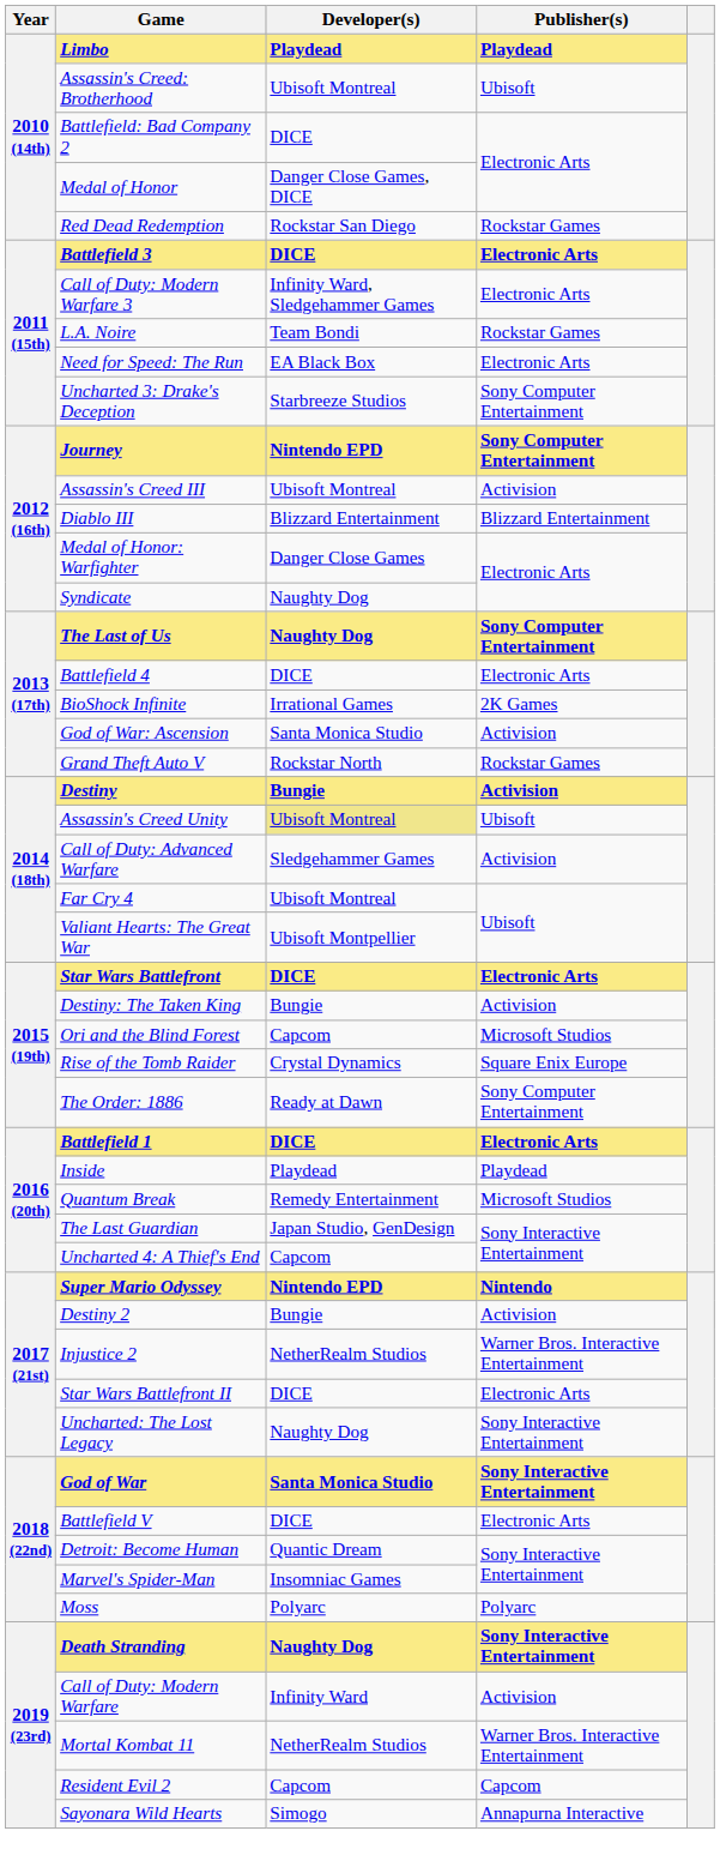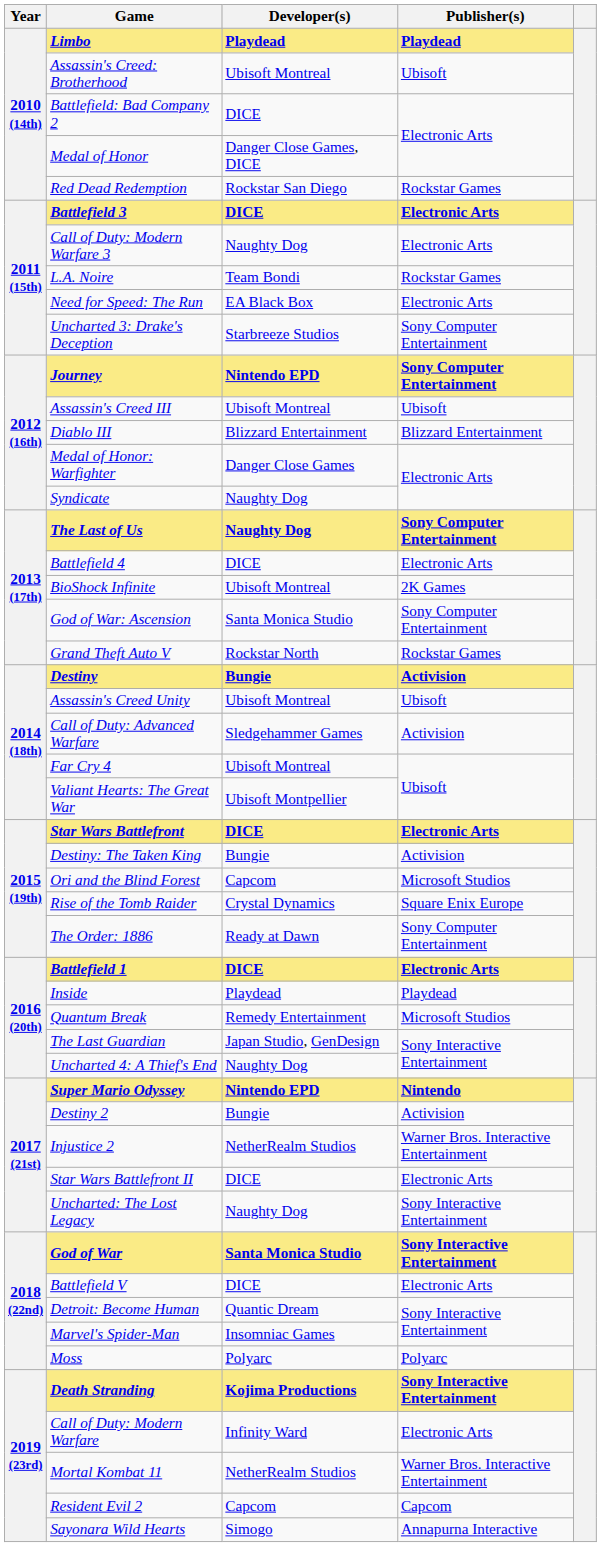 <table class="wikitable sortable" style="width:100%;">
 <tr style="background:#bebebe">
 <th scope="col" style="width:6%;">Year</th>
 <th scope="col" style="width:30%;">Game</th>
 <th scope="col" style="width:30%;">Developer(s)</th>
 <th scope="col" style="width:30%;">Publisher(s)</th>
 <th scope="col" style="width:4%;" class="unsortable"></th>
 </tr>
 <tr>
 <th scope="row" rowspan="5" style="text-align:center"><a href='#'>2010</a> <br><small><a href='#'>(14th)</a> </small></th>
 <td style="background:#FAEB86"><strong><em><a href='#'>Limbo</a></em></strong></td>
 <td style="background:#FAEB86"><strong><a href='#'>Playdead</a></strong></td>
 <td style="background:#FAEB86"><strong><a href='#'>Playdead</a></strong></td>
 <th scope="row" rowspan="5" style="text-align;center;"></th>
 </tr>
 <tr>
 <td><em><a href='#'>Assassin's Creed: Brotherhood</a></em></td>
 <td><a href='#'>Ubisoft Montreal</a></td>
 <td><a href='#'>Ubisoft</a></td>
 </tr>
 <tr>
 <td><em><a href='#'>Battlefield: Bad Company 2</a></em></td>
 <td><a href='#'>DICE</a></td>
 <td rowspan="2"><a href='#'>Electronic Arts</a></td>
 </tr>
 <tr>
 <td><em><a href='#'>Medal of Honor</a></em></td>
 <td><a href='#'>Danger Close Games</a>, <a href='#'>DICE</a></td>
 </tr>
 <tr>
 <td><em><a href='#'>Red Dead Redemption</a></em></td>
 <td><a href='#'>Rockstar San Diego</a></td>
 <td><a href='#'>Rockstar Games</a></td>
 </tr>
 <tr>
 <th scope="row" rowspan="5" style="text-align:center"><a href='#'>2011</a> <br><small><a href='#'>(15th)</a> </small></th>
 <td style="background:#FAEB86"><strong><em><a href='#'>Battlefield 3</a></em></strong></td>
 <td style="background:#FAEB86"><strong><a href='#'>DICE</a></strong></td>
 <td style="background:#FAEB86"><strong><a href='#'>Electronic Arts</a></strong></td>
 <th scope="row" rowspan="5" style="text-align;center;"></th>
 </tr>
 <tr>
 <td><em><a href='#'>Call of Duty: Modern Warfare 3</a></em></td>
-<td><a href='#'>Infinity Ward</a>, <a href='#'>Sledgehammer Games</a></td>
+<td><a href='#'>Naughty Dog</a></td>
 <td><a href='#'>Electronic Arts</a></td>
 </tr>
 <tr>
 <td><em><a href='#'>L.A. Noire</a></em></td>
 <td><a href='#'>Team Bondi</a></td>
 <td><a href='#'>Rockstar Games</a></td>
 </tr>
 <tr>
 <td><em><a href='#'>Need for Speed: The Run</a></em></td>
 <td><a href='#'>EA Black Box</a></td>
 <td><a href='#'>Electronic Arts</a></td>
 </tr>
 <tr>
 <td><em><a href='#'>Uncharted 3: Drake's Deception</a></em></td>
 <td><a href='#'>Starbreeze Studios</a></td>
 <td><a href='#'>Sony Computer Entertainment</a></td>
 </tr>
 <tr>
 <th scope="row" rowspan="5" style="text-align:center"><a href='#'>2012</a> <br><small><a href='#'>(16th)</a> </small></th>
 <td style="background:#FAEB86"><strong><em><a href='#'>Journey</a></em></strong></td>
 <td style="background:#FAEB86"><strong><a href='#'>Nintendo EPD</a></strong></td>
 <td style="background:#FAEB86"><strong><a href='#'>Sony Computer Entertainment</a></strong></td>
 <th scope="row" rowspan="5" style="text-align;center;"></th>
 </tr>
 <tr>
 <td><em><a href='#'>Assassin's Creed III</a></em></td>
 <td><a href='#'>Ubisoft Montreal</a></td>
-<td><a href='#'>Activision</a></td>
+<td><a href='#'>Ubisoft</a></td>
 </tr>
 <tr>
 <td><em><a href='#'>Diablo III</a></em></td>
 <td><a href='#'>Blizzard Entertainment</a></td>
 <td><a href='#'>Blizzard Entertainment</a></td>
 </tr>
 <tr>
 <td><em><a href='#'>Medal of Honor: Warfighter</a></em></td>
 <td><a href='#'>Danger Close Games</a></td>
 <td rowspan="2"><a href='#'>Electronic Arts</a></td>
 </tr>
 <tr>
 <td><em><a href='#'>Syndicate</a></em></td>
 <td><a href='#'>Naughty Dog</a></td>
 </tr>
 <tr>
 <th scope="row" rowspan="5" style="text-align:center"><a href='#'>2013</a> <br><small><a href='#'>(17th)</a> </small></th>
 <td style="background:#FAEB86"><strong><em><a href='#'>The Last of Us</a></em></strong></td>
 <td style="background:#FAEB86"><strong><a href='#'>Naughty Dog</a></strong></td>
 <td style="background:#FAEB86"><strong><a href='#'>Sony Computer Entertainment</a></strong></td>
 <th scope="row" rowspan="5" style="text-align;center;"></th>
 </tr>
 <tr>
 <td><em><a href='#'>Battlefield 4</a></em></td>
 <td><a href='#'>DICE</a></td>
 <td><a href='#'>Electronic Arts</a></td>
 </tr>
 <tr>
 <td><em><a href='#'>BioShock Infinite</a></em></td>
-<td><a href='#'>Irrational Games</a></td>
+<td><a href='#'>Ubisoft Montreal</a></td>
 <td><a href='#'>2K Games</a></td>
 </tr>
 <tr>
 <td><em><a href='#'>God of War: Ascension</a></em></td>
 <td><a href='#'>Santa Monica Studio</a></td>
-<td><a href='#'>Activision</a></td>
+<td><a href='#'>Sony Computer Entertainment</a></td>
 </tr>
 <tr>
 <td><em><a href='#'>Grand Theft Auto V</a></em></td>
 <td><a href='#'>Rockstar North</a></td>
 <td><a href='#'>Rockstar Games</a></td>
 </tr>
 <tr>
 <th scope="row" rowspan="5" style="text-align:center"><a href='#'>2014</a> <br><small><a href='#'>(18th)</a> </small></th>
 <td style="background:#FAEB86"><strong><em><a href='#'>Destiny</a></em></strong></td>
 <td style="background:#FAEB86"><strong><a href='#'>Bungie</a></strong></td>
 <td style="background:#FAEB86"><strong><a href='#'>Activision</a></strong></td>
 <th scope="row" rowspan="5" style="text-align;center;"></th>
 </tr>
 <tr>
 <td><em><a href='#'>Assassin's Creed Unity</a></em></td>
-<td style="background: khaki;"><a href='#'>Ubisoft Montreal</a></td>
+<td><a href='#'>Ubisoft Montreal</a></td>
 <td><a href='#'>Ubisoft</a></td>
 </tr>
 <tr>
 <td><em><a href='#'>Call of Duty: Advanced Warfare</a></em></td>
 <td><a href='#'>Sledgehammer Games</a></td>
 <td><a href='#'>Activision</a></td>
 </tr>
 <tr>
 <td><em><a href='#'>Far Cry 4</a></em></td>
 <td><a href='#'>Ubisoft Montreal</a></td>
 <td rowspan="2"><a href='#'>Ubisoft</a></td>
 </tr>
 <tr>
 <td><em><a href='#'>Valiant Hearts: The Great War</a></em></td>
 <td><a href='#'>Ubisoft Montpellier</a></td>
 </tr>
 <tr>
 <th scope="row" rowspan="5" style="text-align:center"><a href='#'>2015</a> <br><small><a href='#'>(19th)</a> </small></th>
 <td style="background:#FAEB86"><strong><em><a href='#'>Star Wars Battlefront</a></em></strong></td>
 <td style="background:#FAEB86"><strong><a href='#'>DICE</a></strong></td>
 <td style="background:#FAEB86"><strong><a href='#'>Electronic Arts</a></strong></td>
 <th scope="row" rowspan="5" style="text-align;center;"></th>
 </tr>
 <tr>
 <td><em><a href='#'>Destiny: The Taken King</a></em></td>
 <td><a href='#'>Bungie</a></td>
 <td><a href='#'>Activision</a></td>
 </tr>
 <tr>
 <td><em><a href='#'>Ori and the Blind Forest</a></em></td>
 <td><a href='#'>Capcom</a></td>
 <td><a href='#'>Microsoft Studios</a></td>
 </tr>
 <tr>
 <td><em><a href='#'>Rise of the Tomb Raider</a></em></td>
 <td><a href='#'>Crystal Dynamics</a></td>
 <td><a href='#'>Square Enix Europe</a></td>
 </tr>
 <tr>
 <td><em><a href='#'>The Order: 1886</a></em></td>
 <td><a href='#'>Ready at Dawn</a></td>
 <td><a href='#'>Sony Computer Entertainment</a></td>
 </tr>
 <tr>
 <th scope="row" rowspan="5" style="text-align:center"><a href='#'>2016</a> <br><small><a href='#'>(20th)</a> </small></th>
 <td style="background:#FAEB86"><strong><em><a href='#'>Battlefield 1</a></em></strong></td>
 <td style="background:#FAEB86"><strong><a href='#'>DICE</a></strong></td>
 <td style="background:#FAEB86"><strong><a href='#'>Electronic Arts</a></strong></td>
 <th scope="row" rowspan="5" style="text-align;center;"></th>
 </tr>
 <tr>
 <td><em><a href='#'>Inside</a></em></td>
 <td><a href='#'>Playdead</a></td>
 <td><a href='#'>Playdead</a></td>
 </tr>
 <tr>
 <td><em><a href='#'>Quantum Break</a></em></td>
 <td><a href='#'>Remedy Entertainment</a></td>
 <td><a href='#'>Microsoft Studios</a></td>
 </tr>
 <tr>
 <td><em><a href='#'>The Last Guardian</a></em></td>
 <td><a href='#'>Japan Studio</a>, <a href='#'>GenDesign</a></td>
 <td rowspan="2"><a href='#'>Sony Interactive Entertainment</a></td>
 </tr>
 <tr>
 <td><em><a href='#'>Uncharted 4: A Thief's End</a></em></td>
-<td><a href='#'>Capcom</a></td>
+<td><a href='#'>Naughty Dog</a></td>
 </tr>
 <tr>
 <th scope="row" rowspan="5" style="text-align:center"><a href='#'>2017</a> <br><small><a href='#'>(21st)</a> </small></th>
 <td style="background:#FAEB86"><strong><em><a href='#'>Super Mario Odyssey</a></em></strong></td>
 <td style="background:#FAEB86"><strong><a href='#'>Nintendo EPD</a></strong></td>
 <td style="background:#FAEB86"><strong><a href='#'>Nintendo</a></strong></td>
 <th scope="row" rowspan="5" style="text-align;center;"></th>
 </tr>
 <tr>
 <td><em><a href='#'>Destiny 2</a></em></td>
 <td><a href='#'>Bungie</a></td>
 <td><a href='#'>Activision</a></td>
 </tr>
 <tr>
 <td><em><a href='#'>Injustice 2</a></em></td>
 <td><a href='#'>NetherRealm Studios</a></td>
 <td><a href='#'>Warner Bros. Interactive Entertainment</a></td>
 </tr>
 <tr>
 <td><em><a href='#'>Star Wars Battlefront II</a></em></td>
 <td><a href='#'>DICE</a></td>
 <td><a href='#'>Electronic Arts</a></td>
 </tr>
 <tr>
 <td><em><a href='#'>Uncharted: The Lost Legacy</a></em></td>
 <td><a href='#'>Naughty Dog</a></td>
 <td><a href='#'>Sony Interactive Entertainment</a></td>
 </tr>
 <tr>
 <th scope="row" rowspan="5" style="text-align:center"><a href='#'>2018</a> <br><small><a href='#'>(22nd)</a> </small></th>
 <td style="background:#FAEB86"><strong><em><a href='#'>God of War</a></em></strong></td>
 <td style="background:#FAEB86"><strong><a href='#'>Santa Monica Studio</a></strong></td>
 <td style="background:#FAEB86"><strong><a href='#'>Sony Interactive Entertainment</a></strong></td>
 <th scope="row" rowspan="5" style="text-align;center;"></th>
 </tr>
 <tr>
 <td><em><a href='#'>Battlefield V</a></em></td>
 <td><a href='#'>DICE</a></td>
 <td><a href='#'>Electronic Arts</a></td>
 </tr>
 <tr>
 <td><em><a href='#'>Detroit: Become Human</a></em></td>
 <td><a href='#'>Quantic Dream</a></td>
 <td rowspan="2"><a href='#'>Sony Interactive Entertainment</a></td>
 </tr>
 <tr>
 <td><em><a href='#'>Marvel's Spider-Man</a></em></td>
 <td><a href='#'>Insomniac Games</a></td>
 </tr>
 <tr>
 <td><em><a href='#'>Moss</a></em></td>
 <td><a href='#'>Polyarc</a></td>
 <td><a href='#'>Polyarc</a></td>
 </tr>
 <tr>
 <th scope="row" rowspan="5" style="text-align:center"><a href='#'>2019</a> <br><small><a href='#'>(23rd)</a> </small></th>
 <td style="background:#FAEB86"><strong><em><a href='#'>Death Stranding</a></em></strong></td>
-<td style="background:#FAEB86"><strong><a href='#'>Naughty Dog</a></strong></td>
+<td style="background:#FAEB86"><strong><a href='#'>Kojima Productions</a></strong></td>
 <td style="background:#FAEB86"><strong><a href='#'>Sony Interactive Entertainment</a></strong></td>
 <th scope="row" rowspan="5" style="text-align;center;"></th>
 </tr>
 <tr>
 <td><em><a href='#'>Call of Duty: Modern Warfare</a></em></td>
 <td><a href='#'>Infinity Ward</a></td>
-<td><a href='#'>Activision</a></td>
+<td><a href='#'>Electronic Arts</a></td>
 </tr>
 <tr>
 <td><em><a href='#'>Mortal Kombat 11</a></em></td>
 <td><a href='#'>NetherRealm Studios</a></td>
 <td><a href='#'>Warner Bros. Interactive Entertainment</a></td>
 </tr>
 <tr>
 <td><em><a href='#'>Resident Evil 2</a></em></td>
 <td><a href='#'>Capcom</a></td>
 <td><a href='#'>Capcom</a></td>
 </tr>
 <tr>
 <td><em><a href='#'>Sayonara Wild Hearts</a></em></td>
 <td><a href='#'>Simogo</a></td>
 <td><a href='#'>Annapurna Interactive</a></td>
 </tr>
 </table>
